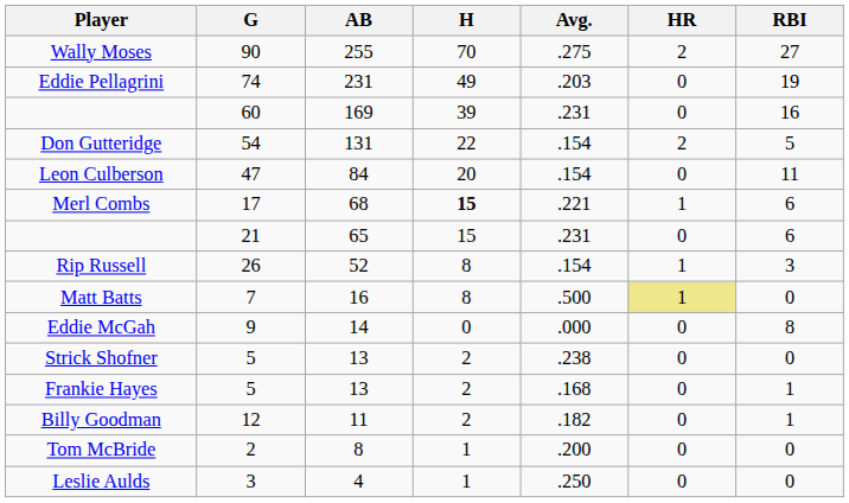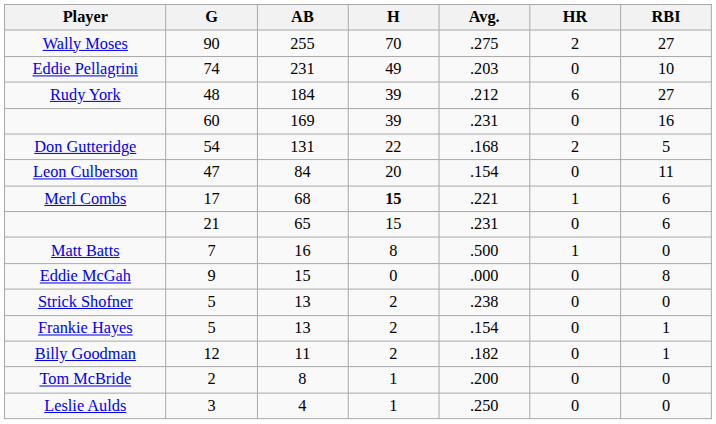 <table class="wikitable sortable">
 <tr>
 <th bgcolor="#DDDDFF" width="16%">Player</th>
 <th bgcolor="#DDDDFF" width="9%">G</th>
 <th bgcolor="#DDDDFF" width="9%">AB</th>
 <th bgcolor="#DDDDFF" width="9%">H</th>
 <th bgcolor="#DDDDFF" width="9%">Avg.</th>
 <th bgcolor="#DDDDFF" width="9%">HR</th>
 <th bgcolor="#DDDDFF" width="9%">RBI</th>
 </tr>
 <tr align="center">
 <td><a href='#'>Wally Moses</a></td>
 <td>90</td>
 <td>255</td>
 <td>70</td>
 <td>.275</td>
 <td>2</td>
 <td>27</td>
 </tr>
 <tr align="center">
 <td><a href='#'>Eddie Pellagrini</a></td>
 <td>74</td>
 <td>231</td>
 <td>49</td>
 <td>.203</td>
 <td>0</td>
-<td>19</td>
+<td>10</td>
+</tr>
+<tr align="center">
+<td><a href='#'>Rudy York</a></td>
+<td>48</td>
+<td>184</td>
+<td>39</td>
+<td>.212</td>
+<td>6</td>
+<td>27</td>
 </tr>
 <tr align="center">
 <td></td>
 <td>60</td>
 <td>169</td>
 <td>39</td>
 <td>.231</td>
 <td>0</td>
 <td>16</td>
 </tr>
 <tr align="center">
 <td><a href='#'>Don Gutteridge</a></td>
 <td>54</td>
 <td>131</td>
 <td>22</td>
-<td>.154</td>
+<td>.168</td>
 <td>2</td>
 <td>5</td>
 </tr>
 <tr align="center">
 <td><a href='#'>Leon Culberson</a></td>
 <td>47</td>
 <td>84</td>
 <td>20</td>
 <td>.154</td>
 <td>0</td>
 <td>11</td>
 </tr>
 <tr align="center">
 <td><a href='#'>Merl Combs</a></td>
 <td>17</td>
 <td>68</td>
 <td><strong>15</strong></td>
 <td>.221</td>
 <td>1</td>
 <td>6</td>
 </tr>
 <tr align="center">
 <td></td>
 <td>21</td>
 <td>65</td>
 <td>15</td>
 <td>.231</td>
 <td>0</td>
 <td>6</td>
 </tr>
 <tr align="center">
-<td><a href='#'>Rip Russell</a></td>
-<td>26</td>
-<td>52</td>
-<td>8</td>
-<td>.154</td>
-<td>1</td>
-<td>3</td>
-</tr>
-<tr align="center">
 <td><a href='#'>Matt Batts</a></td>
 <td>7</td>
 <td>16</td>
 <td>8</td>
 <td>.500</td>
-<td style="background: khaki;">1</td>
+<td>1</td>
 <td>0</td>
 </tr>
 <tr align="center">
 <td><a href='#'>Eddie McGah</a></td>
 <td>9</td>
-<td>14</td>
+<td>15</td>
 <td>0</td>
 <td>.000</td>
 <td>0</td>
 <td>8</td>
 </tr>
 <tr align="center">
 <td><a href='#'>Strick Shofner</a></td>
 <td>5</td>
 <td>13</td>
 <td>2</td>
 <td>.238</td>
 <td>0</td>
 <td>0</td>
 </tr>
 <tr align="center">
 <td><a href='#'>Frankie Hayes</a></td>
 <td>5</td>
 <td>13</td>
 <td>2</td>
-<td>.168</td>
+<td>.154</td>
 <td>0</td>
 <td>1</td>
 </tr>
 <tr align="center">
 <td><a href='#'>Billy Goodman</a></td>
 <td>12</td>
 <td>11</td>
 <td>2</td>
 <td>.182</td>
 <td>0</td>
 <td>1</td>
 </tr>
 <tr align="center">
 <td><a href='#'>Tom McBride</a></td>
 <td>2</td>
 <td>8</td>
 <td>1</td>
 <td>.200</td>
 <td>0</td>
 <td>0</td>
 </tr>
 <tr align="center">
 <td><a href='#'>Leslie Aulds</a></td>
 <td>3</td>
 <td>4</td>
 <td>1</td>
 <td>.250</td>
 <td>0</td>
 <td>0</td>
 </tr>
 </table>
